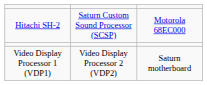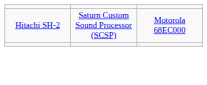 <table class="wikitable" style="float:right; margin:0.5em 1.4em 0.5em 0; text-align:center; font-size:85%">
 <tr>
 <td style="width:100px;"></td>
 <td style="width:100px;"></td>
 <td style="width:100px;"></td>
 </tr>
 <tr>
 <td><a href='#'>Hitachi SH-2</a></td>
 <td><a href='#'>Saturn Custom Sound Processor (SCSP)</a></td>
 <td><a href='#'>Motorola 68EC000</a></td>
 </tr>
 <tr>
 <td></td>
 <td></td>
 <td></td>
 </tr>
-<tr>
-<td>Video Display Processor 1 (VDP1)</td>
-<td>Video Display Processor 2 (VDP2)</td>
-<td>Saturn motherboard</td>
-</tr>
 </table>
